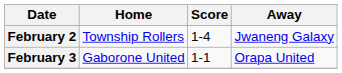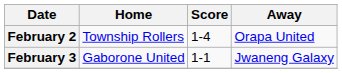 <table class="wikitable sortable plainrowheaders">
 <tr>
 <th scope="col">Date</th>
 <th scope="col">Home</th>
 <th scope="col">Score</th>
 <th scope="col">Away</th>
 </tr>
 <tr>
 <th scope="row">February 2</th>
 <td><a href='#'>Township Rollers</a></td>
 <td>1-4</td>
-<td><a href='#'>Jwaneng Galaxy</a></td>
+<td><a href='#'>Orapa United</a></td>
 </tr>
 <tr>
 <th scope="row">February 3</th>
 <td><a href='#'>Gaborone United</a></td>
 <td>1-1</td>
-<td><a href='#'>Orapa United</a></td>
+<td><a href='#'>Jwaneng Galaxy</a></td>
 </tr>
 <tr>
 </tr>
 </table>
